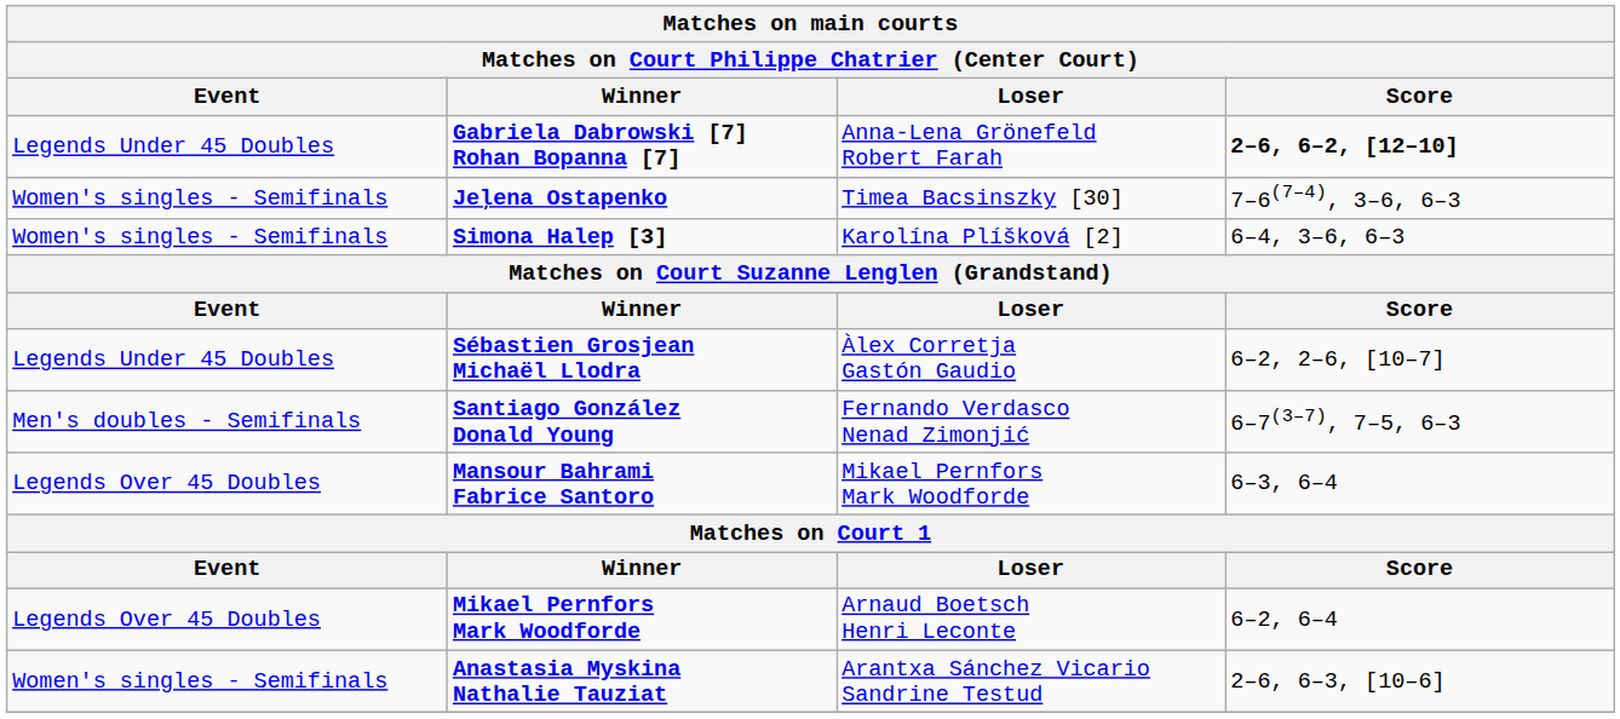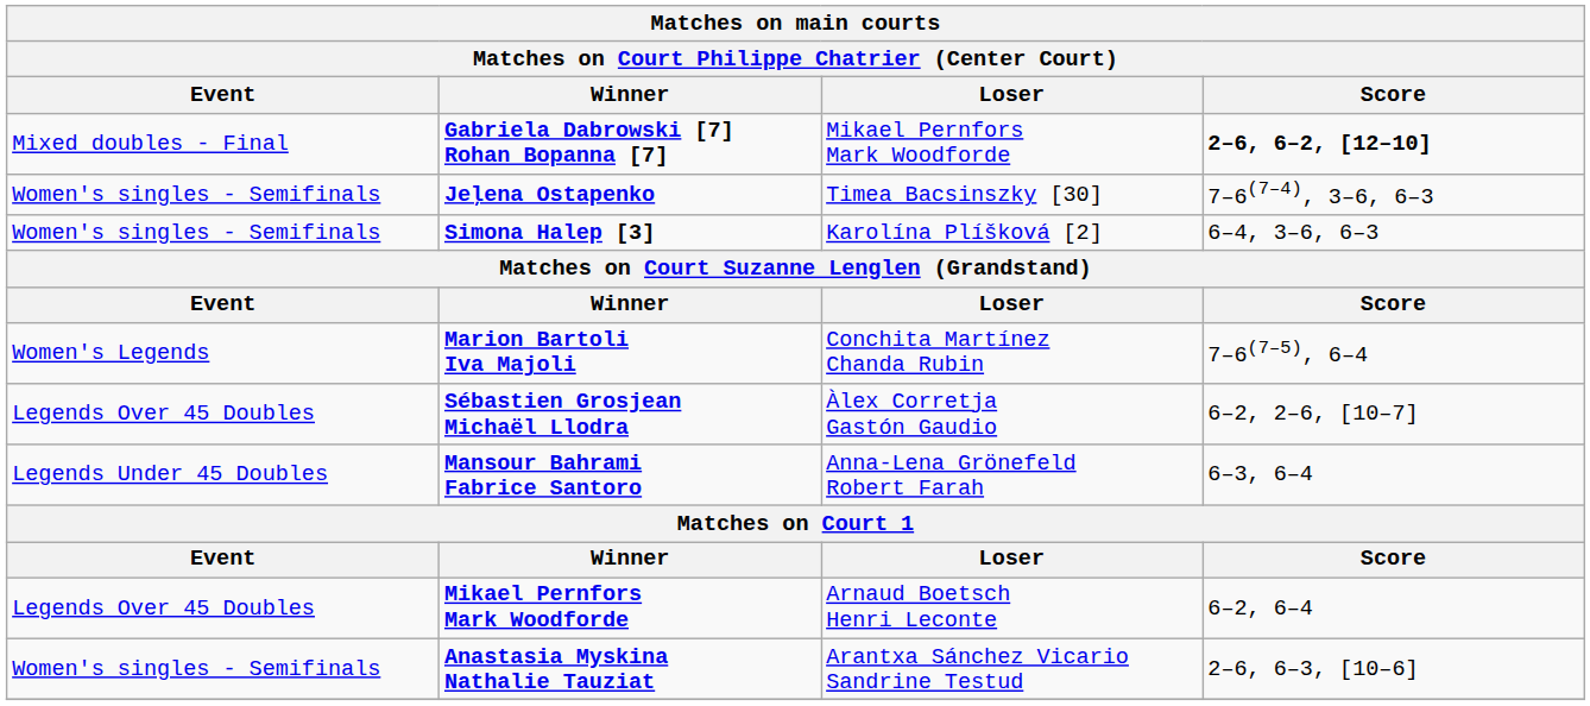 <table class="wikitable collapsible uncollapsed" style=margin:auto>
 <tr>
 <th colspan=4 style=white-space:nowrap>Matches on main courts</th>
 </tr>
 <tr>
 <th colspan=4><strong>Matches on <a href='#'>Court Philippe Chatrier</a> (Center Court)</strong></th>
 </tr>
 <tr>
 <th width=250>Event</th>
 <th width=220>Winner</th>
 <th width=220>Loser</th>
 <th width=220>Score</th>
 </tr>
 <tr>
-<td><a href='#'>Legends Under 45 Doubles</a></td>
+<td><a href='#'>Mixed doubles - Final</a></td>
 <td> <strong><a href='#'>Gabriela Dabrowski</a> [7]<br> <a href='#'>Rohan Bopanna</a> [7]</strong></td>
-<td> <a href='#'>Anna-Lena Grönefeld</a><br> <a href='#'>Robert Farah</a></td>
+<td> <a href='#'>Mikael Pernfors</a> <br>  <a href='#'>Mark Woodforde</a></td>
 <td><strong>2–6, 6–2, [12–10]</strong></td>
 </tr>
 <tr>
 <td><a href='#'>Women's singles - Semifinals</a></td>
 <td> <strong><a href='#'>Jeļena Ostapenko</a></strong></td>
 <td> <a href='#'>Timea Bacsinszky</a> [30]</td>
 <td>7–6<sup>(7–4)</sup>, 3–6, 6–3</td>
 </tr>
 <tr>
 <td><a href='#'>Women's singles - Semifinals</a></td>
 <td> <strong><a href='#'>Simona Halep</a> [3]</strong></td>
 <td> <a href='#'>Karolína Plíšková</a> [2]</td>
 <td>6–4, 3–6, 6–3</td>
 </tr>
 <tr>
 <th colspan=4><strong>Matches on <a href='#'>Court Suzanne Lenglen</a> (Grandstand)</strong></th>
 </tr>
 <tr>
 <th width=250>Event</th>
 <th width=220>Winner</th>
 <th width=220>Loser</th>
 <th width=220>Score</th>
 </tr>
 <tr>
-<td><a href='#'>Legends Under 45 Doubles</a></td>
+<td><a href='#'>Women's Legends</a></td>
+<td> <strong><a href='#'>Marion Bartoli</a> <br>  <a href='#'>Iva Majoli</a></strong></td>
+<td> <a href='#'>Conchita Martínez</a> <br>  <a href='#'>Chanda Rubin</a></td>
+<td>7–6<sup>(7–5)</sup>, 6–4</td>
+</tr>
+<tr>
+<td><a href='#'>Legends Over 45 Doubles</a></td>
 <td> <strong><a href='#'>Sébastien Grosjean</a> <br>  <a href='#'>Michaël Llodra</a></strong></td>
 <td> <a href='#'>Àlex Corretja</a> <br>  <a href='#'>Gastón Gaudio</a></td>
 <td>6–2, 2–6, [10–7]</td>
 </tr>
 <tr>
-<td><a href='#'>Men's doubles - Semifinals</a></td>
-<td> <strong><a href='#'>Santiago González</a></strong><br> <strong><a href='#'>Donald Young</a></strong></td>
-<td> <a href='#'>Fernando Verdasco</a><br> <a href='#'>Nenad Zimonjić</a></td>
-<td>6–7<sup>(3–7)</sup>, 7–5, 6–3</td>
-</tr>
-<tr>
-<td><a href='#'>Legends Over 45 Doubles</a></td>
+<td><a href='#'>Legends Under 45 Doubles</a></td>
 <td> <strong><a href='#'>Mansour Bahrami</a> <br>  <a href='#'>Fabrice Santoro</a></strong></td>
-<td> <a href='#'>Mikael Pernfors</a> <br>  <a href='#'>Mark Woodforde</a></td>
+<td> <a href='#'>Anna-Lena Grönefeld</a><br> <a href='#'>Robert Farah</a></td>
 <td>6–3, 6–4</td>
 </tr>
 <tr>
 <th colspan=4><strong>Matches on <a href='#'>Court 1</a></strong></th>
 </tr>
 <tr>
 <th width=250>Event</th>
 <th width=220>Winner</th>
 <th width=220>Loser</th>
 <th width=220>Score</th>
 </tr>
 <tr>
 <td><a href='#'>Legends Over 45 Doubles</a></td>
 <td> <strong><a href='#'>Mikael Pernfors</a> <br>  <a href='#'>Mark Woodforde</a></strong></td>
 <td> <a href='#'>Arnaud Boetsch</a> <br>  <a href='#'>Henri Leconte</a></td>
 <td>6–2, 6–4</td>
 </tr>
 <tr>
 <td><a href='#'>Women's singles - Semifinals</a></td>
 <td> <strong><a href='#'>Anastasia Myskina</a></strong><br> <strong><a href='#'>Nathalie Tauziat</a></strong></td>
 <td> <a href='#'>Arantxa Sánchez Vicario</a><br> <a href='#'>Sandrine Testud</a></td>
 <td>2–6, 6–3, [10–6]</td>
 </tr>
 <tr>
 </tr>
 </table>
